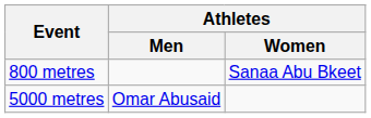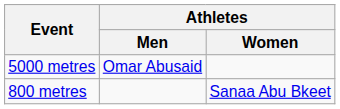 <table class=wikitable style="font-size:90%">
 <tr>
 <th rowspan=2>Event</th>
 <th colspan=2>Athletes</th>
 </tr>
 <tr>
 <th>Men</th>
 <th>Women</th>
 </tr>
 <tr>
+<td><a href='#'>5000 metres</a></td>
+<td><a href='#'>Omar Abusaid</a></td>
+<td></td>
+</tr>
+<tr>
 <td><a href='#'>800 metres</a></td>
 <td></td>
 <td><a href='#'>Sanaa Abu Bkeet</a></td>
 </tr>
-<tr>
-<td><a href='#'>5000 metres</a></td>
-<td><a href='#'>Omar Abusaid</a></td>
-<td></td>
-</tr>
 </table>
